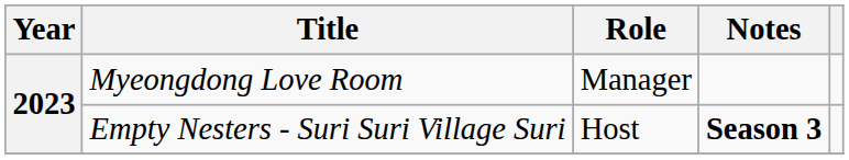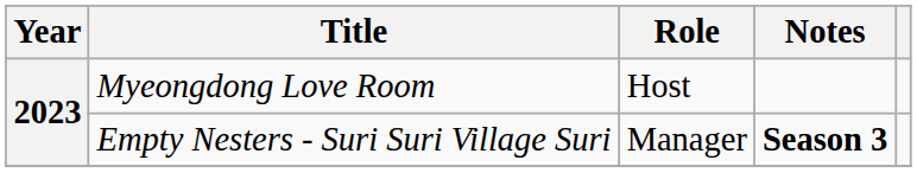 <table class="wikitable sortable plainrowheaders">
 <tr>
 <th scope="col">Year</th>
 <th scope="col">Title</th>
 <th scope="col">Role</th>
 <th scope="col" class="unsortable">Notes</th>
 <th scope="col" class="unsortable"></th>
 </tr>
 <tr>
 <th scope="row" rowspan=2>2023</th>
 <td><em>Myeongdong Love Room</em></td>
-<td>Manager</td>
+<td>Host</td>
 <td></td>
 <td style="text-align:center"></td>
 </tr>
 <tr>
 <td><em>Empty Nesters - Suri Suri Village Suri</em></td>
-<td>Host</td>
+<td>Manager</td>
 <td><strong>Season 3</strong></td>
 <td style="text-align:center"></td>
 </tr>
 <tr>
 </tr>
 </table>
